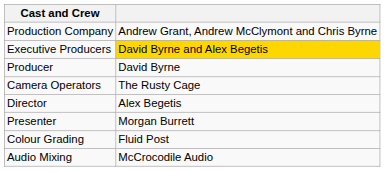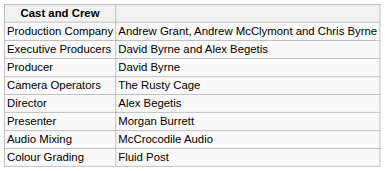 <table class="wikitable">
 <tr>
 <th>Cast and Crew</th>
 <th></th>
 </tr>
 <tr>
 <td>Production Company</td>
 <td>Andrew Grant, Andrew McClymont and Chris Byrne</td>
 </tr>
 <tr>
 <td>Executive Producers</td>
-<td style="background: gold;">David Byrne and Alex Begetis</td>
+<td>David Byrne and Alex Begetis</td>
 </tr>
 <tr>
 <td>Producer</td>
 <td>David Byrne</td>
 </tr>
 <tr>
 <td>Camera Operators</td>
 <td>The Rusty Cage</td>
 </tr>
 <tr>
 <td>Director</td>
 <td>Alex Begetis</td>
 </tr>
 <tr>
 <td>Presenter</td>
 <td>Morgan Burrett</td>
 </tr>
 <tr>
+<td>Audio Mixing</td>
+<td>McCrocodile Audio</td>
+</tr>
+<tr>
 <td>Colour Grading</td>
 <td>Fluid Post</td>
 </tr>
-<tr>
-<td>Audio Mixing</td>
-<td>McCrocodile Audio</td>
-</tr>
 </table>
